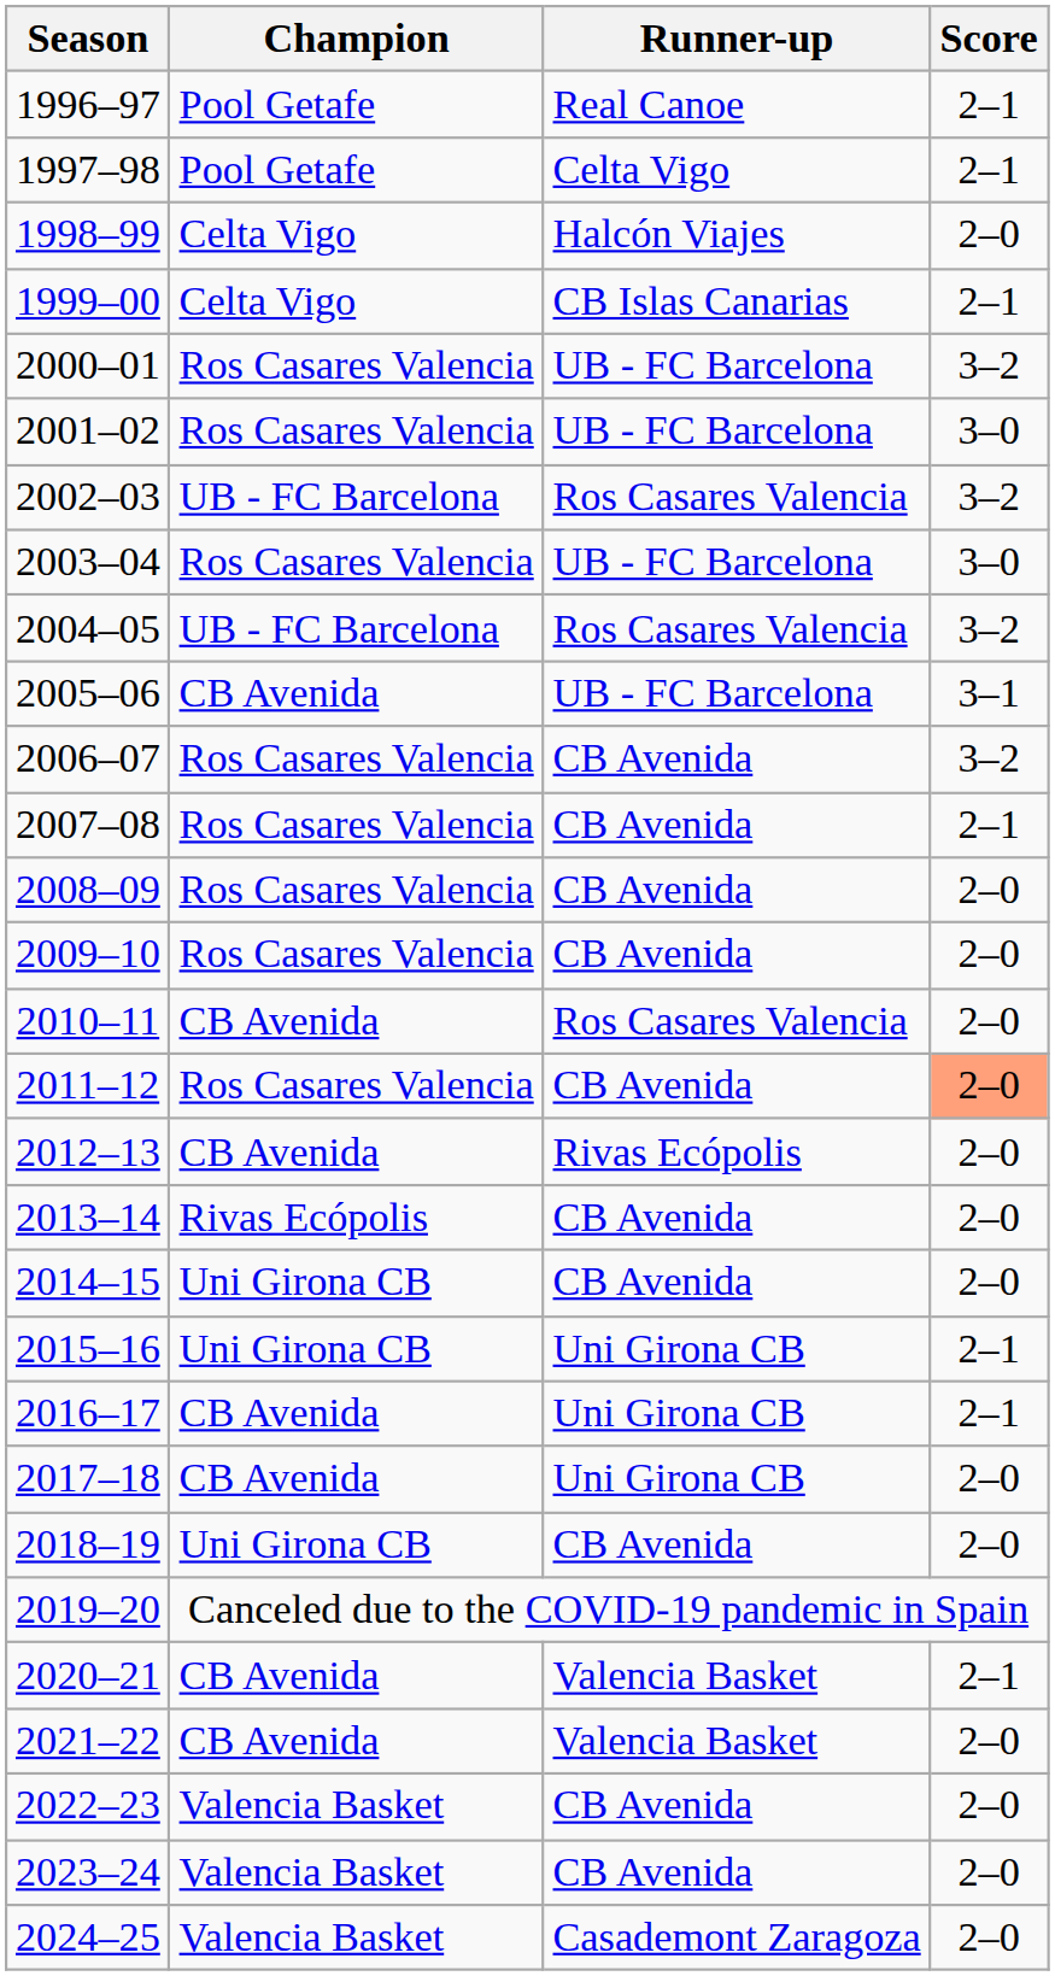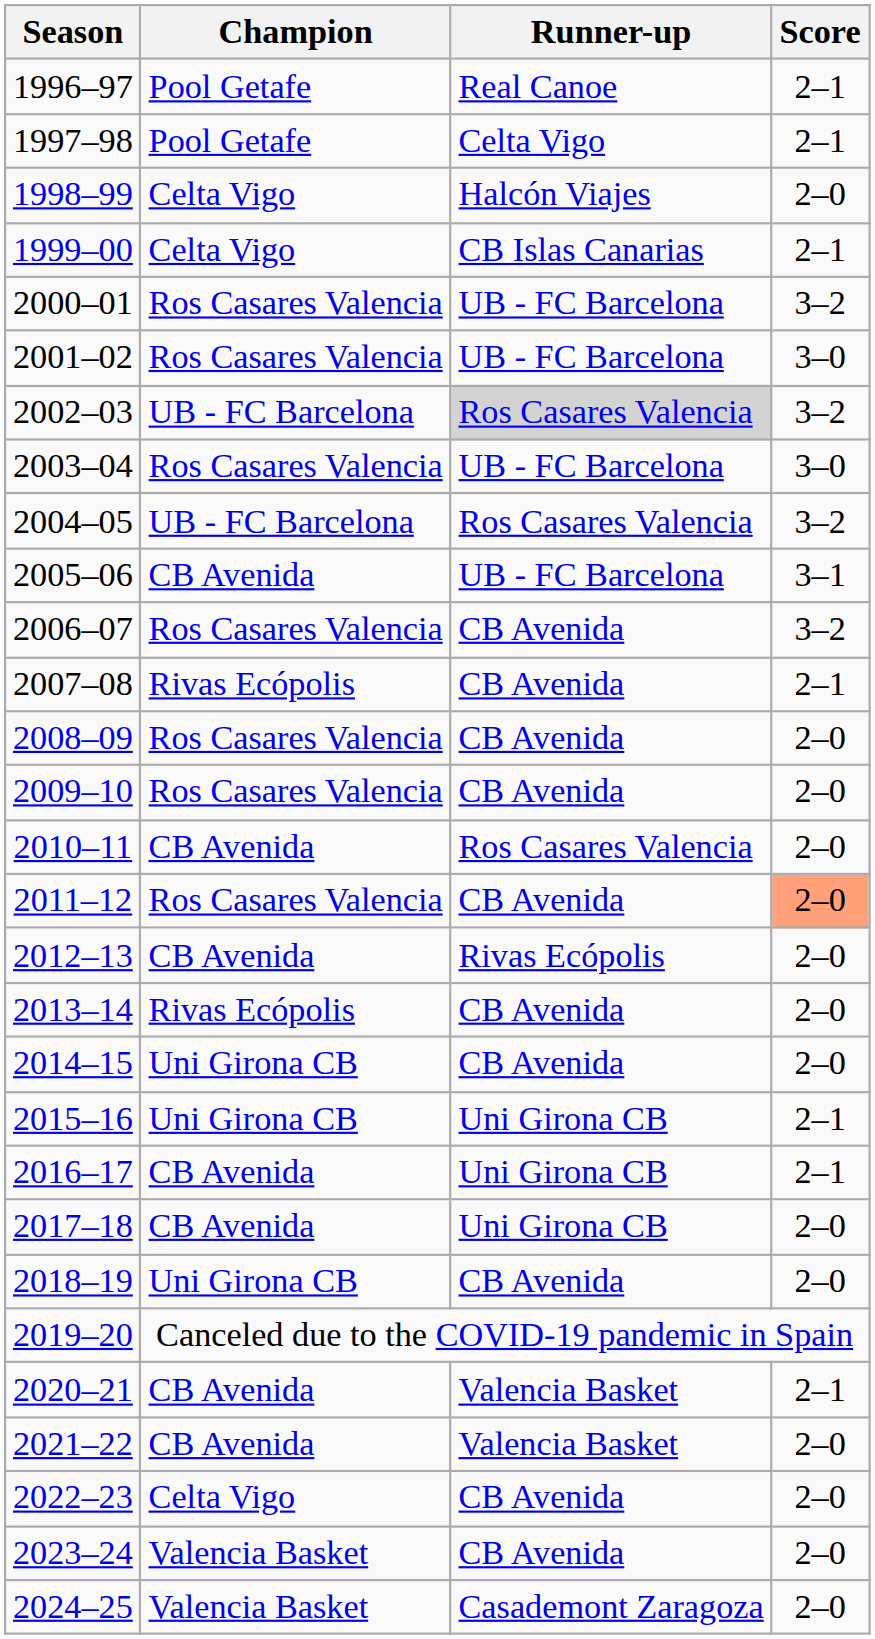 <table class="wikitable">
 <tr>
 <th>Season</th>
 <th>Champion</th>
 <th>Runner-up</th>
 <th>Score</th>
 </tr>
 <tr>
 <td align="center">1996–97</td>
 <td><a href='#'>Pool Getafe</a></td>
 <td><a href='#'>Real Canoe</a></td>
 <td align="center">2–1</td>
 </tr>
 <tr>
 <td align="center">1997–98</td>
 <td><a href='#'>Pool Getafe</a></td>
 <td><a href='#'>Celta Vigo</a></td>
 <td align="center">2–1</td>
 </tr>
 <tr>
 <td align="center"><a href='#'>1998–99</a></td>
 <td><a href='#'>Celta Vigo</a></td>
 <td><a href='#'>Halcón Viajes</a></td>
 <td align="center">2–0</td>
 </tr>
 <tr>
 <td align="center"><a href='#'>1999–00</a></td>
 <td><a href='#'>Celta Vigo</a></td>
 <td><a href='#'>CB Islas Canarias</a></td>
 <td align="center">2–1</td>
 </tr>
 <tr>
 <td align="center">2000–01</td>
 <td><a href='#'>Ros Casares Valencia</a></td>
 <td><a href='#'>UB - FC Barcelona</a></td>
 <td align="center">3–2</td>
 </tr>
 <tr>
 <td align="center">2001–02</td>
 <td><a href='#'>Ros Casares Valencia</a></td>
 <td><a href='#'>UB - FC Barcelona</a></td>
 <td align="center">3–0</td>
 </tr>
 <tr>
 <td align="center">2002–03</td>
 <td><a href='#'>UB - FC Barcelona</a></td>
-<td><a href='#'>Ros Casares Valencia</a></td>
+<td style="background: lightgrey;"><a href='#'>Ros Casares Valencia</a></td>
 <td align="center">3–2</td>
 </tr>
 <tr>
 <td align="center">2003–04</td>
 <td><a href='#'>Ros Casares Valencia</a></td>
 <td><a href='#'>UB - FC Barcelona</a></td>
 <td align="center">3–0</td>
 </tr>
 <tr>
 <td align="center">2004–05</td>
 <td><a href='#'>UB - FC Barcelona</a></td>
 <td><a href='#'>Ros Casares Valencia</a></td>
 <td align="center">3–2</td>
 </tr>
 <tr>
 <td align="center">2005–06</td>
 <td><a href='#'>CB Avenida</a></td>
 <td><a href='#'>UB - FC Barcelona</a></td>
 <td align="center">3–1</td>
 </tr>
 <tr>
 <td align="center">2006–07</td>
 <td><a href='#'>Ros Casares Valencia</a></td>
 <td><a href='#'>CB Avenida</a></td>
 <td align="center">3–2</td>
 </tr>
 <tr>
 <td align="center">2007–08</td>
-<td><a href='#'>Ros Casares Valencia</a></td>
+<td><a href='#'>Rivas Ecópolis</a></td>
 <td><a href='#'>CB Avenida</a></td>
 <td align="center">2–1</td>
 </tr>
 <tr>
 <td align="center"><a href='#'>2008–09</a></td>
 <td><a href='#'>Ros Casares Valencia</a></td>
 <td><a href='#'>CB Avenida</a></td>
 <td align="center">2–0</td>
 </tr>
 <tr>
 <td align="center"><a href='#'>2009–10</a></td>
 <td><a href='#'>Ros Casares Valencia</a></td>
 <td><a href='#'>CB Avenida</a></td>
 <td align="center">2–0</td>
 </tr>
 <tr>
 <td align="center"><a href='#'>2010–11</a></td>
 <td><a href='#'>CB Avenida</a></td>
 <td><a href='#'>Ros Casares Valencia</a></td>
 <td align="center">2–0</td>
 </tr>
 <tr>
 <td align="center"><a href='#'>2011–12</a></td>
 <td><a href='#'>Ros Casares Valencia</a></td>
 <td><a href='#'>CB Avenida</a></td>
 <td align="center" style="background: lightsalmon;">2–0</td>
 </tr>
 <tr>
 <td align="center"><a href='#'>2012–13</a></td>
 <td><a href='#'>CB Avenida</a></td>
 <td><a href='#'>Rivas Ecópolis</a></td>
 <td align="center">2–0</td>
 </tr>
 <tr>
 <td align="center"><a href='#'>2013–14</a></td>
 <td><a href='#'>Rivas Ecópolis</a></td>
 <td><a href='#'>CB Avenida</a></td>
 <td align="center">2–0</td>
 </tr>
 <tr>
 <td align="center"><a href='#'>2014–15</a></td>
 <td><a href='#'>Uni Girona CB</a></td>
 <td><a href='#'>CB Avenida</a></td>
 <td align="center">2–0</td>
 </tr>
 <tr>
 <td align="center"><a href='#'>2015–16</a></td>
 <td><a href='#'>Uni Girona CB</a></td>
 <td><a href='#'>Uni Girona CB</a></td>
 <td align="center">2–1</td>
 </tr>
 <tr>
 <td align="center"><a href='#'>2016–17</a></td>
 <td><a href='#'>CB Avenida</a></td>
 <td><a href='#'>Uni Girona CB</a></td>
 <td align="center">2–1</td>
 </tr>
 <tr>
 <td align="center"><a href='#'>2017–18</a></td>
 <td><a href='#'>CB Avenida</a></td>
 <td><a href='#'>Uni Girona CB</a></td>
 <td align="center">2–0</td>
 </tr>
 <tr>
 <td align="center"><a href='#'>2018–19</a></td>
 <td><a href='#'>Uni Girona CB</a></td>
 <td><a href='#'>CB Avenida</a></td>
 <td align="center">2–0</td>
 </tr>
 <tr>
 <td align="center"><a href='#'>2019–20</a></td>
 <td colspan=3 rowspan=1 align=center>Canceled due to the <a href='#'>COVID-19 pandemic in Spain</a></td>
 </tr>
 <tr>
 <td align="center"><a href='#'>2020–21</a></td>
 <td><a href='#'>CB Avenida</a></td>
 <td><a href='#'>Valencia Basket</a></td>
 <td align="center">2–1</td>
 </tr>
 <tr>
 <td align="center"><a href='#'>2021–22</a></td>
 <td><a href='#'>CB Avenida</a></td>
 <td><a href='#'>Valencia Basket</a></td>
 <td align="center">2–0</td>
 </tr>
 <tr>
 <td align="center"><a href='#'>2022–23</a></td>
-<td><a href='#'>Valencia Basket</a></td>
+<td><a href='#'>Celta Vigo</a></td>
 <td><a href='#'>CB Avenida</a></td>
 <td align="center">2–0</td>
 </tr>
 <tr>
 <td align="center"><a href='#'>2023–24</a></td>
 <td><a href='#'>Valencia Basket</a></td>
 <td><a href='#'>CB Avenida</a></td>
 <td align="center">2–0</td>
 </tr>
 <tr>
 <td align="center"><a href='#'>2024–25</a></td>
 <td><a href='#'>Valencia Basket</a></td>
 <td><a href='#'>Casademont Zaragoza</a></td>
 <td align="center">2–0</td>
 </tr>
 </table>
